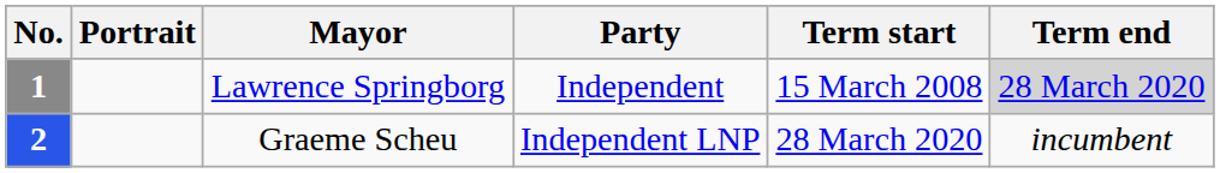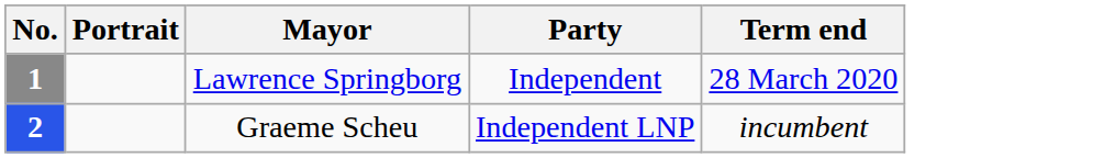 <table class="wikitable">
 <tr>
 <th>No.</th>
 <th>Portrait</th>
 <th>Mayor</th>
 <th>Party</th>
-<th>Term start</th>
 <th>Term end</th>
 </tr>
 <tr>
 <th style="background:#888888; color:white">1</th>
 <td align="center"></td>
 <td align="center"><a href='#'>Lawrence Springborg</a></td>
 <td align="center"><a href='#'>Independent</a></td>
-<td align="center"><a href='#'>15 March 2008</a></td>
-<td align="center" style="background: lightgrey;"><a href='#'>28 March 2020</a></td>
+<td align="center"><a href='#'>28 March 2020</a></td>
 </tr>
 <tr>
 <th style="background:#2955E8; color:white">2</th>
 <td align="center"></td>
 <td align="center">Graeme Scheu</td>
 <td align="center"><a href='#'>Independent LNP</a></td>
-<td align="center"><a href='#'>28 March 2020</a></td>
 <td align="center"><em>incumbent</em></td>
 </tr>
 </table>
